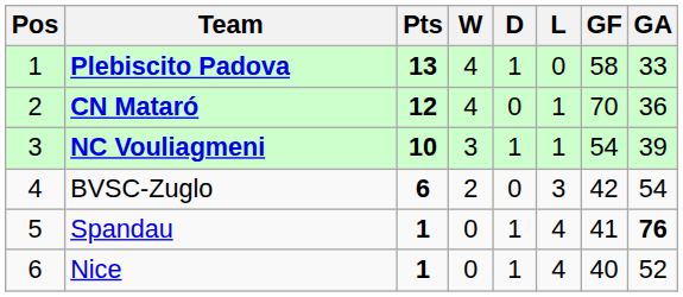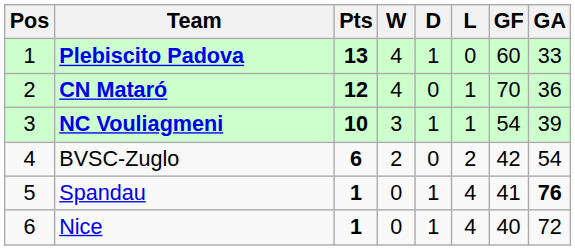 <table class="wikitable" style="text-align:center;">
 <tr>
 <th>Pos</th>
 <th width="200">Team</th>
 <th width="20">Pts</th>
 <th width="20">W</th>
 <th width="20">D</th>
 <th width="20">L</th>
 <th width="20">GF</th>
 <th width="20">GA</th>
 </tr>
 <tr align="center" bgcolor="ccffcc">
 <td>1</td>
 <td align="left"><strong> <a href='#'>Plebiscito Padova</a></strong></td>
 <td><strong>13</strong></td>
 <td>4</td>
 <td>1</td>
 <td>0</td>
-<td>58</td>
+<td>60</td>
 <td>33</td>
 </tr>
 <tr align="center" bgcolor="ccffcc">
 <td>2</td>
 <td align="left"><strong> <a href='#'>CN Mataró</a></strong></td>
 <td><strong>12</strong></td>
 <td>4</td>
 <td>0</td>
 <td>1</td>
 <td>70</td>
 <td>36</td>
 </tr>
 <tr align="center" bgcolor="ccffcc">
 <td>3</td>
 <td align="left"><strong> <a href='#'>NC Vouliagmeni</a></strong></td>
 <td><strong>10</strong></td>
 <td>3</td>
 <td>1</td>
 <td>1</td>
 <td>54</td>
 <td>39</td>
 </tr>
 <tr align="center">
 <td>4</td>
 <td align="left"><strong></strong> BVSC-Zuglo</td>
 <td><strong>6</strong></td>
 <td>2</td>
 <td>0</td>
-<td>3</td>
+<td>2</td>
 <td>42</td>
 <td>54</td>
 </tr>
 <tr align="center">
 <td>5</td>
 <td align="left"> <a href='#'>Spandau</a></td>
 <td><strong>1</strong></td>
 <td>0</td>
 <td>1</td>
 <td>4</td>
 <td>41</td>
 <td><strong>76</strong></td>
 </tr>
 <tr align="center">
 <td>6</td>
 <td align="left"> <a href='#'>Nice</a></td>
 <td><strong>1</strong></td>
 <td>0</td>
 <td>1</td>
 <td>4</td>
 <td>40</td>
-<td>52</td>
+<td>72</td>
 </tr>
 </table>
